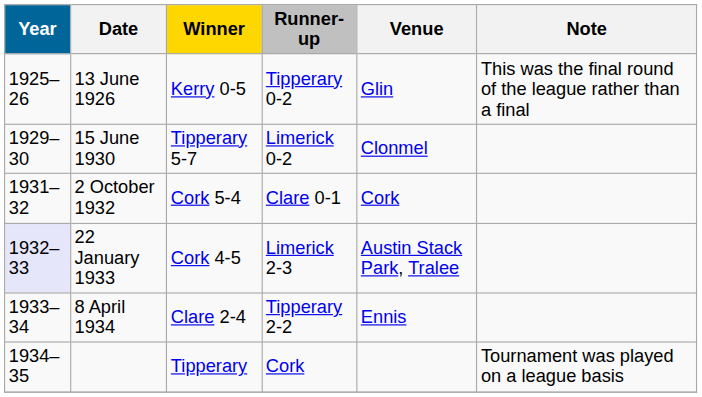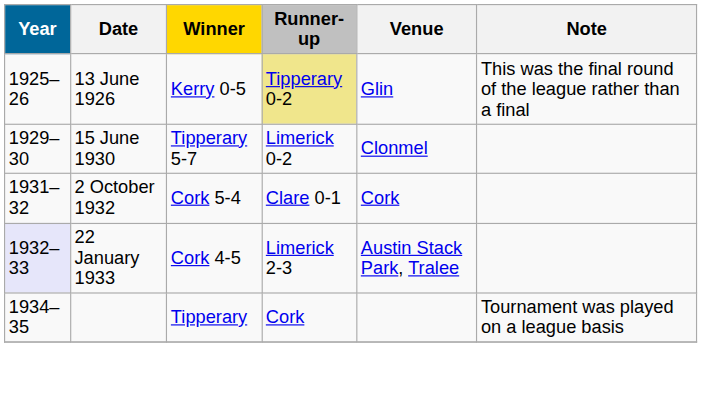 <table class="wikitable">
 <tr>
 <th style="background:#069; color:white;">Year</th>
 <th>Date</th>
 <th style="background:gold;">Winner</th>
 <th style="background:silver;">Runner-up</th>
 <th>Venue</th>
 <th>Note</th>
 </tr>
 <tr>
 <td>1925–26</td>
 <td>13 June 1926</td>
 <td><a href='#'>Kerry</a> 0-5</td>
-<td><a href='#'>Tipperary</a> 0-2</td>
+<td style="background: khaki;"><a href='#'>Tipperary</a> 0-2</td>
 <td><a href='#'>Glin</a></td>
 <td>This was the final round of the league rather than a final</td>
 </tr>
 <tr>
 <td>1929–30</td>
 <td>15 June 1930</td>
 <td><a href='#'>Tipperary</a>  5-7</td>
 <td><a href='#'>Limerick</a> 0-2</td>
 <td><a href='#'>Clonmel</a></td>
 <td></td>
 </tr>
 <tr>
 <td>1931–32</td>
 <td>2 October 1932</td>
 <td><a href='#'>Cork</a> 5-4</td>
 <td><a href='#'>Clare</a> 0-1</td>
 <td><a href='#'>Cork</a></td>
 <td></td>
 </tr>
 <tr>
 <td style="background: lavender;">1932–33</td>
 <td>22 January 1933</td>
 <td><a href='#'>Cork</a> 4-5</td>
 <td><a href='#'>Limerick</a> 2-3</td>
 <td><a href='#'>Austin Stack Park</a>, <a href='#'>Tralee</a></td>
 <td></td>
 </tr>
 <tr>
-<td>1933–34</td>
-<td>8 April 1934</td>
-<td><a href='#'>Clare</a> 2-4</td>
-<td><a href='#'>Tipperary</a> 2-2</td>
-<td><a href='#'>Ennis</a></td>
-<td></td>
-</tr>
-<tr>
 <td>1934–35</td>
 <td></td>
 <td><a href='#'>Tipperary</a></td>
 <td><a href='#'>Cork</a></td>
 <td></td>
 <td>Tournament was played on a league basis</td>
 </tr>
 <tr>
 </tr>
 </table>
